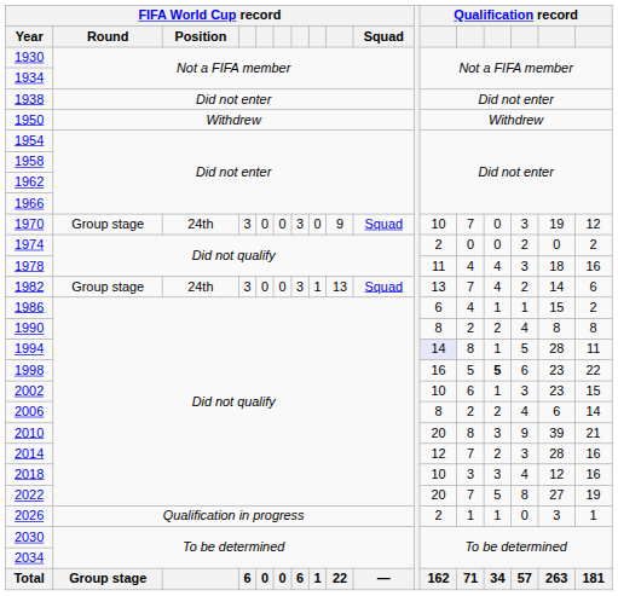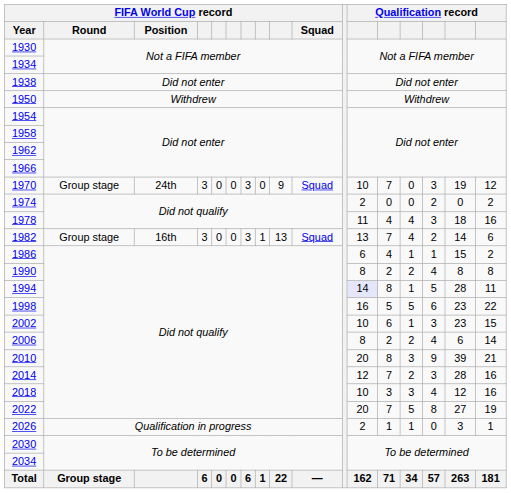 <table class="wikitable" style="text-align: center;">
 <tr>
 <th colspan=10><a href='#'>FIFA World Cup</a> record</th>
 <th width=1% rowspan=28></th>
 <th colspan=7><a href='#'>Qualification</a> record</th>
 </tr>
 <tr>
 <th>Year</th>
 <th>Round</th>
 <th>Position</th>
 <th></th>
 <th></th>
 <th></th>
 <th></th>
 <th></th>
 <th></th>
 <th>Squad</th>
 <th></th>
 <th></th>
 <th></th>
 <th></th>
 <th></th>
 <th></th>
 </tr>
 <tr>
 <td> <a href='#'>1930</a></td>
 <td colspan=9 rowspan=2><em>Not a FIFA member</em></td>
 <td colspan=7 rowspan=2><em>Not a FIFA member</em></td>
 </tr>
 <tr>
 <td> <a href='#'>1934</a></td>
 </tr>
 <tr>
 <td> <a href='#'>1938</a></td>
 <td colspan=9><em>Did not enter</em></td>
 <td colspan=7><em>Did not enter</em></td>
 </tr>
 <tr>
 <td> <a href='#'>1950</a></td>
 <td colspan=9><em>Withdrew</em></td>
 <td colspan=7><em>Withdrew</em></td>
 </tr>
 <tr>
 <td> <a href='#'>1954</a></td>
 <td colspan=9 rowspan=4><em>Did not enter</em></td>
 <td colspan=7 rowspan=4><em>Did not enter</em></td>
 </tr>
 <tr>
 <td> <a href='#'>1958</a></td>
 </tr>
 <tr>
 <td> <a href='#'>1962</a></td>
 </tr>
 <tr>
 <td> <a href='#'>1966</a></td>
 </tr>
 <tr>
 <td> <a href='#'>1970</a></td>
 <td>Group stage</td>
 <td>24th</td>
 <td>3</td>
 <td>0</td>
 <td>0</td>
 <td>3</td>
 <td>0</td>
 <td>9</td>
 <td><a href='#'>Squad</a></td>
 <td>10</td>
 <td>7</td>
 <td>0</td>
 <td>3</td>
 <td>19</td>
 <td>12</td>
 </tr>
 <tr>
 <td> <a href='#'>1974</a></td>
 <td colspan=9 rowspan=2><em>Did not qualify</em></td>
 <td>2</td>
 <td>0</td>
 <td>0</td>
 <td>2</td>
 <td>0</td>
 <td>2</td>
 </tr>
 <tr>
 <td> <a href='#'>1978</a></td>
 <td>11</td>
 <td>4</td>
 <td>4</td>
 <td>3</td>
 <td>18</td>
 <td>16</td>
 </tr>
 <tr>
 <td> <a href='#'>1982</a></td>
 <td>Group stage</td>
-<td>24th</td>
+<td>16th</td>
 <td>3</td>
 <td>0</td>
 <td>0</td>
 <td>3</td>
 <td>1</td>
 <td>13</td>
 <td><a href='#'>Squad</a></td>
 <td>13</td>
 <td>7</td>
 <td>4</td>
 <td>2</td>
 <td>14</td>
 <td>6</td>
 </tr>
 <tr>
 <td> <a href='#'>1986</a></td>
 <td colspan=9 rowspan=10><em>Did not qualify</em></td>
 <td>6</td>
 <td>4</td>
 <td>1</td>
 <td>1</td>
 <td>15</td>
 <td>2</td>
 </tr>
 <tr>
 <td> <a href='#'>1990</a></td>
 <td>8</td>
 <td>2</td>
 <td>2</td>
 <td>4</td>
 <td>8</td>
 <td>8</td>
 </tr>
 <tr>
 <td> <a href='#'>1994</a></td>
 <td style="background: lavender;">14</td>
 <td>8</td>
 <td>1</td>
 <td>5</td>
 <td>28</td>
 <td>11</td>
 </tr>
 <tr>
 <td> <a href='#'>1998</a></td>
 <td>16</td>
 <td>5</td>
-<td><strong>5</strong></td>
+<td>5</td>
 <td>6</td>
 <td>23</td>
 <td>22</td>
 </tr>
 <tr>
 <td>  <a href='#'>2002</a></td>
 <td>10</td>
 <td>6</td>
 <td>1</td>
 <td>3</td>
 <td>23</td>
 <td>15</td>
 </tr>
 <tr>
 <td> <a href='#'>2006</a></td>
 <td>8</td>
 <td>2</td>
 <td>2</td>
 <td>4</td>
 <td>6</td>
 <td>14</td>
 </tr>
 <tr>
 <td> <a href='#'>2010</a></td>
 <td>20</td>
 <td>8</td>
 <td>3</td>
 <td>9</td>
 <td>39</td>
 <td>21</td>
 </tr>
 <tr>
 <td> <a href='#'>2014</a></td>
 <td>12</td>
 <td>7</td>
 <td>2</td>
 <td>3</td>
 <td>28</td>
 <td>16</td>
 </tr>
 <tr>
 <td> <a href='#'>2018</a></td>
 <td>10</td>
 <td>3</td>
 <td>3</td>
 <td>4</td>
 <td>12</td>
 <td>16</td>
 </tr>
 <tr>
 <td> <a href='#'>2022</a></td>
 <td>20</td>
 <td>7</td>
 <td>5</td>
 <td>8</td>
 <td>27</td>
 <td>19</td>
 </tr>
 <tr>
 <td>   <a href='#'>2026</a></td>
 <td colspan=9><em>Qualification in progress</em></td>
 <td>2</td>
 <td>1</td>
 <td>1</td>
 <td>0</td>
 <td>3</td>
 <td>1</td>
 </tr>
 <tr>
 <td>   <a href='#'>2030</a></td>
 <td colspan=9 rowspan=2><em>To be determined</em></td>
 <td colspan=7 rowspan=2><em>To be determined</em></td>
 </tr>
 <tr>
 <td> <a href='#'>2034</a></td>
 </tr>
 <tr>
 <th>Total</th>
 <th>Group stage</th>
 <th></th>
 <th>6</th>
 <th>0</th>
 <th>0</th>
 <th>6</th>
 <th>1</th>
 <th>22</th>
 <th>—</th>
 <th>162</th>
 <th>71</th>
 <th>34</th>
 <th>57</th>
 <th>263</th>
 <th>181</th>
 </tr>
 </table>
